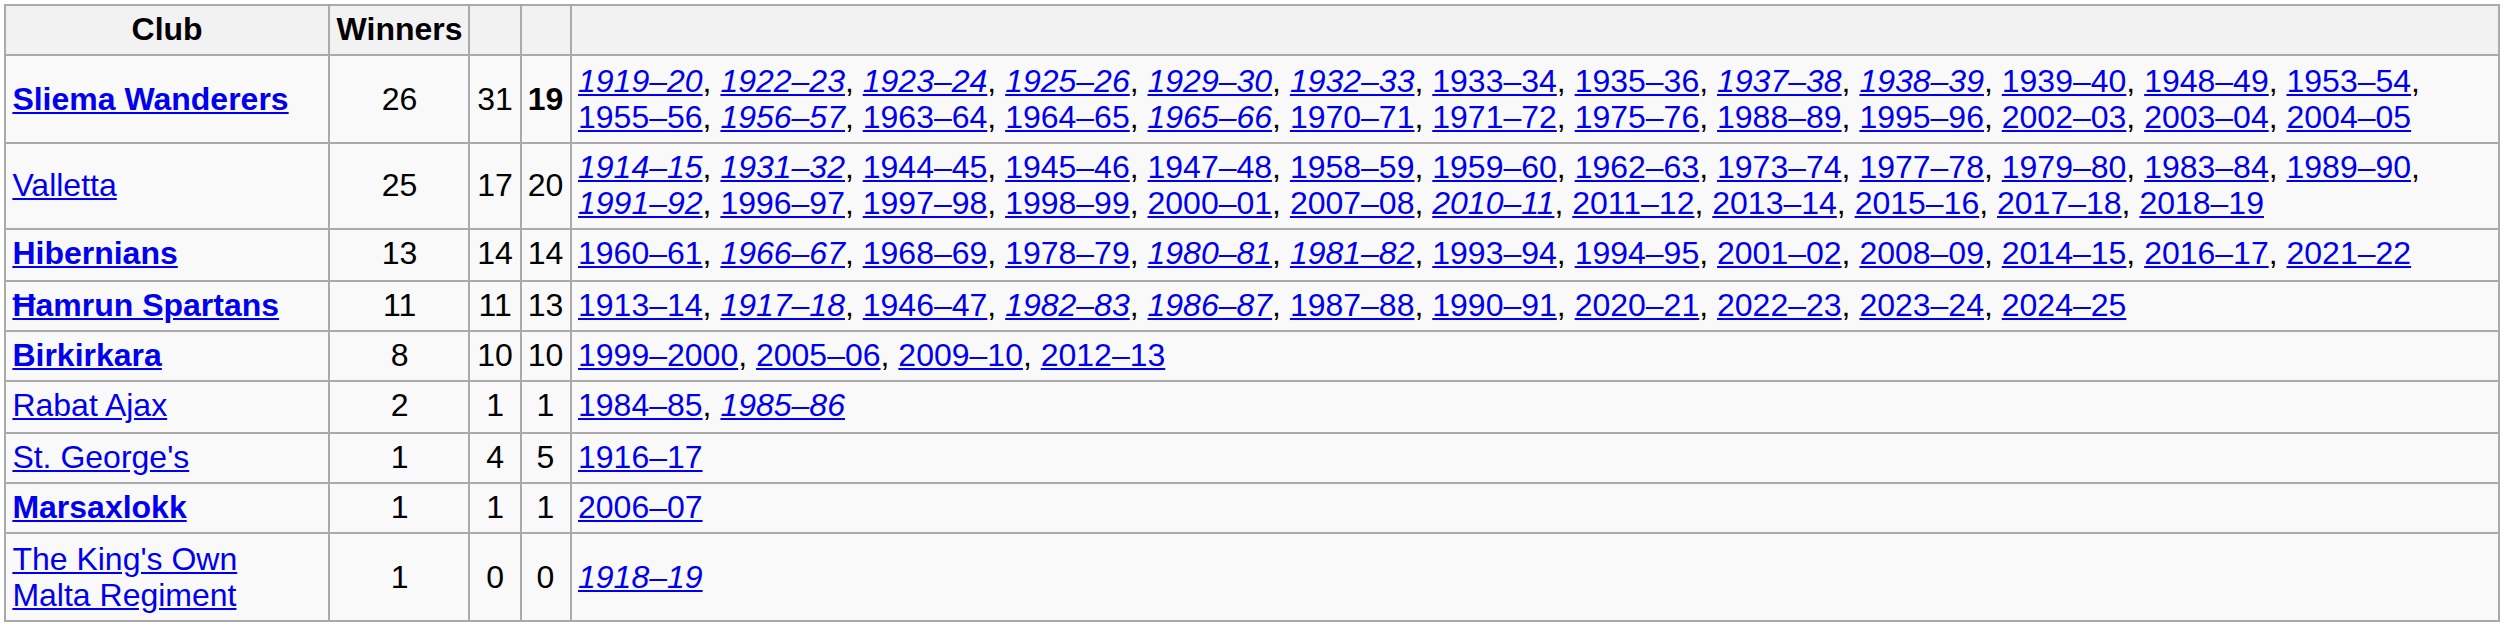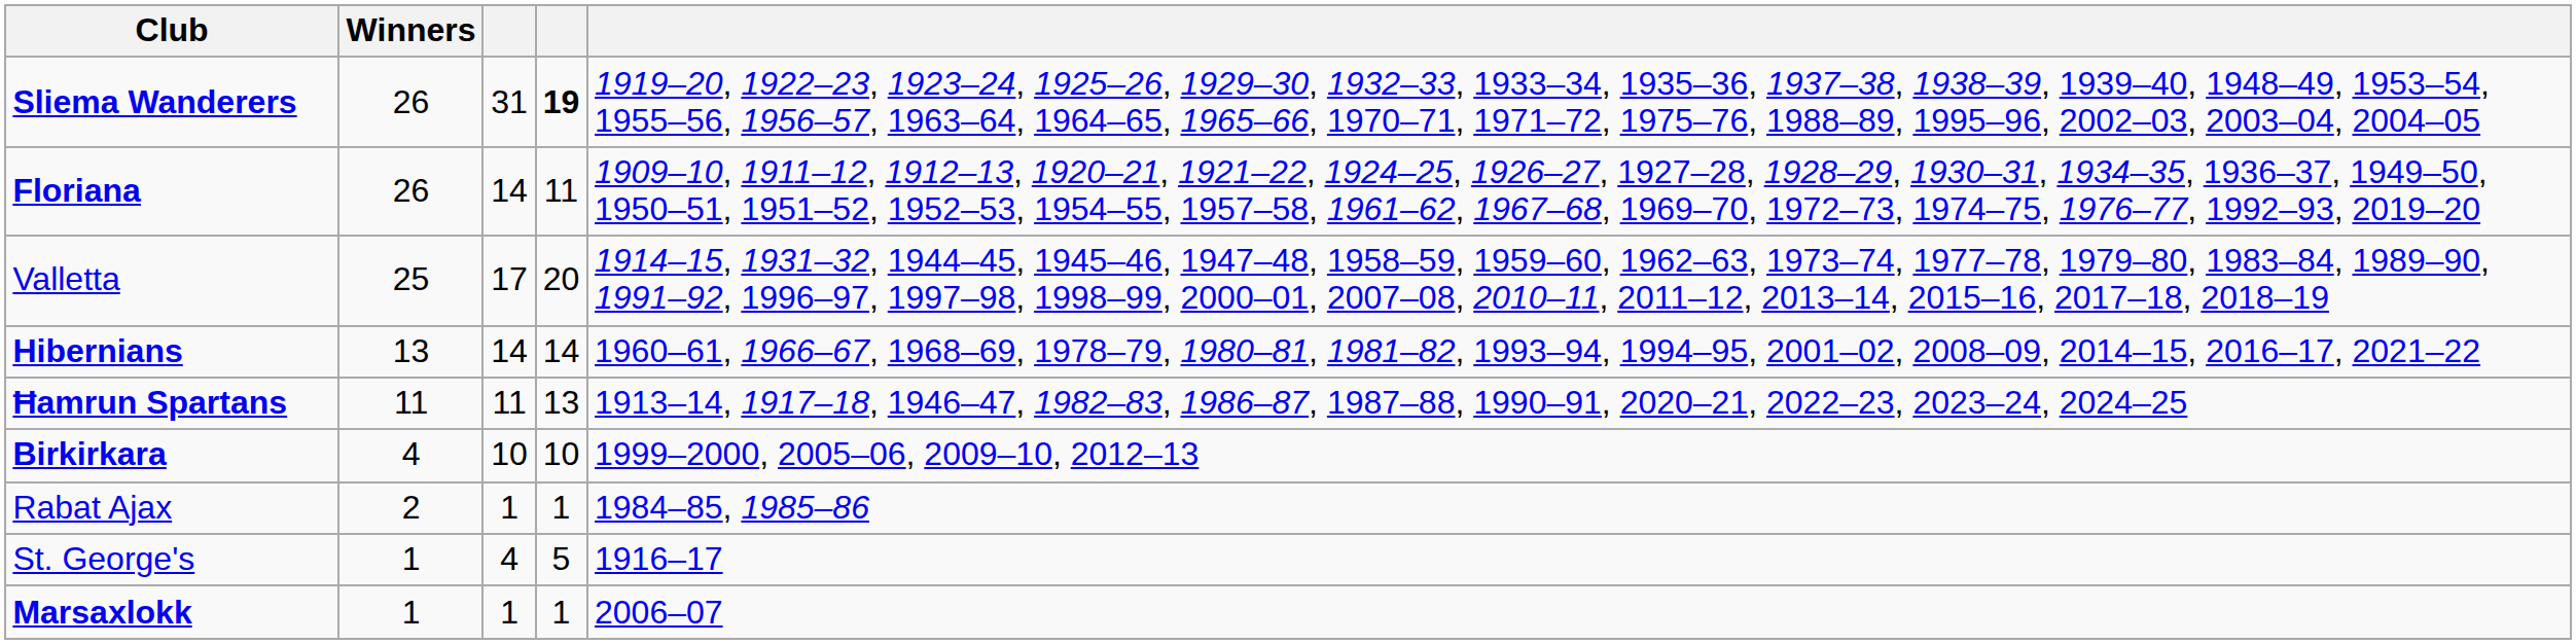 <table class="wikitable sortable">
 <tr>
 <th width="13%">Club</th>
 <th>Winners</th>
 <th></th>
 <th></th>
 <th></th>
 </tr>
 <tr>
 <td><strong><a href='#'>Sliema Wanderers</a></strong> </td>
 <td align="center">26</td>
 <td align="center">31</td>
 <td align="center"><strong>19</strong></td>
 <td><em><a href='#'>1919–20</a></em>, <em><a href='#'>1922–23</a></em>, <em><a href='#'>1923–24</a></em>, <em><a href='#'>1925–26</a></em>, <em><a href='#'>1929–30</a></em>, <em><a href='#'>1932–33</a></em>, <a href='#'>1933–34</a>, <a href='#'>1935–36</a>, <em><a href='#'>1937–38</a></em>, <em><a href='#'>1938–39</a></em>, <a href='#'>1939–40</a>, <a href='#'>1948–49</a>, <a href='#'>1953–54</a>, <a href='#'>1955–56</a>, <em><a href='#'>1956–57</a></em>, <a href='#'>1963–64</a>, <a href='#'>1964–65</a>, <em><a href='#'>1965–66</a></em>, <a href='#'>1970–71</a>, <a href='#'>1971–72</a>, <a href='#'>1975–76</a>, <a href='#'>1988–89</a>, <a href='#'>1995–96</a>, <a href='#'>2002–03</a>, <a href='#'>2003–04</a>, <a href='#'>2004–05</a></td>
+</tr>
+<tr>
+<td><strong><a href='#'>Floriana</a></strong> </td>
+<td align="center">26</td>
+<td align="center">14</td>
+<td align="center">11</td>
+<td><em><a href='#'>1909–10</a></em>, <em><a href='#'>1911–12</a></em>, <em><a href='#'>1912–13</a></em>, <em><a href='#'>1920–21</a></em>, <em><a href='#'>1921–22</a></em>, <em><a href='#'>1924–25</a></em>, <em><a href='#'>1926–27</a></em>, <a href='#'>1927–28</a>, <em><a href='#'>1928–29</a></em>, <em><a href='#'>1930–31</a></em>, <em><a href='#'>1934–35</a></em>, <a href='#'>1936–37</a>, <a href='#'>1949–50</a>, <a href='#'>1950–51</a>, <a href='#'>1951–52</a>, <a href='#'>1952–53</a>, <a href='#'>1954–55</a>, <a href='#'>1957–58</a>, <em><a href='#'>1961–62</a></em>, <em><a href='#'>1967–68</a></em>, <a href='#'>1969–70</a>, <a href='#'>1972–73</a>, <a href='#'>1974–75</a>, <em><a href='#'>1976–77</a></em>, <a href='#'>1992–93</a>, <a href='#'>2019–20</a></td>
 </tr>
 <tr>
 <td><a href='#'>Valletta</a> </td>
 <td align="center">25</td>
 <td align="center">17</td>
 <td align="center">20</td>
 <td><em><a href='#'>1914–15</a></em>, <em><a href='#'>1931–32</a></em>, <a href='#'>1944–45</a>, <a href='#'>1945–46</a>, <a href='#'>1947–48</a>, <a href='#'>1958–59</a>, <a href='#'>1959–60</a>, <a href='#'>1962–63</a>, <a href='#'>1973–74</a>, <a href='#'>1977–78</a>, <a href='#'>1979–80</a>, <a href='#'>1983–84</a>, <a href='#'>1989–90</a>, <em><a href='#'>1991–92</a></em>, <a href='#'>1996–97</a>, <a href='#'>1997–98</a>, <a href='#'>1998–99</a>, <a href='#'>2000–01</a>, <a href='#'>2007–08</a>, <em><a href='#'>2010–11</a></em>, <a href='#'>2011–12</a>, <a href='#'>2013–14</a>, <a href='#'>2015–16</a>, <a href='#'>2017–18</a>, <a href='#'>2018–19</a></td>
 </tr>
 <tr>
 <td><strong><a href='#'>Hibernians</a></strong> </td>
 <td align="center">13</td>
 <td align="center">14</td>
 <td align="center">14</td>
 <td><a href='#'>1960–61</a>, <em><a href='#'>1966–67</a></em>, <a href='#'>1968–69</a>, <a href='#'>1978–79</a>, <em><a href='#'>1980–81</a></em>, <em><a href='#'>1981–82</a></em>, <a href='#'>1993–94</a>, <a href='#'>1994–95</a>, <a href='#'>2001–02</a>, <a href='#'>2008–09</a>, <a href='#'>2014–15</a>, <a href='#'>2016–17</a>, <a href='#'>2021–22</a></td>
 </tr>
 <tr>
 <td><strong><a href='#'>Ħamrun Spartans</a></strong> </td>
 <td align="center">11</td>
 <td align="center">11</td>
 <td align="center">13</td>
 <td><a href='#'>1913–14</a>, <em><a href='#'>1917–18</a></em>, <a href='#'>1946–47</a>, <em><a href='#'>1982–83</a></em>, <em><a href='#'>1986–87</a></em>, <a href='#'>1987–88</a>, <a href='#'>1990–91</a>, <a href='#'>2020–21</a>, <a href='#'>2022–23</a>, <a href='#'>2023–24</a>, <a href='#'>2024–25</a></td>
 </tr>
 <tr>
 <td><strong><a href='#'>Birkirkara</a></strong></td>
-<td align="center">8</td>
+<td align="center">4</td>
 <td align="center">10</td>
 <td align="center">10</td>
 <td><a href='#'>1999–2000</a>, <a href='#'>2005–06</a>, <a href='#'>2009–10</a>, <a href='#'>2012–13</a></td>
 </tr>
 <tr>
 <td><a href='#'>Rabat Ajax</a></td>
 <td align="center">2</td>
 <td align="center">1</td>
 <td align="center">1</td>
 <td><a href='#'>1984–85</a>, <em><a href='#'>1985–86</a></em></td>
 </tr>
 <tr>
 <td><a href='#'>St. George's</a></td>
 <td align="center">1</td>
 <td align="center">4</td>
 <td align="center">5</td>
 <td><a href='#'>1916–17</a></td>
 </tr>
 <tr>
 <td><strong><a href='#'>Marsaxlokk</a></strong></td>
 <td align="center">1</td>
 <td align="center">1</td>
 <td align="center">1</td>
 <td><a href='#'>2006–07</a></td>
 </tr>
-<tr>
-<td><a href='#'>The King's Own Malta Regiment</a></td>
-<td align="center">1</td>
-<td align="center">0</td>
-<td align="center">0</td>
-<td><em><a href='#'>1918–19</a></em></td>
-</tr>
 </table>
